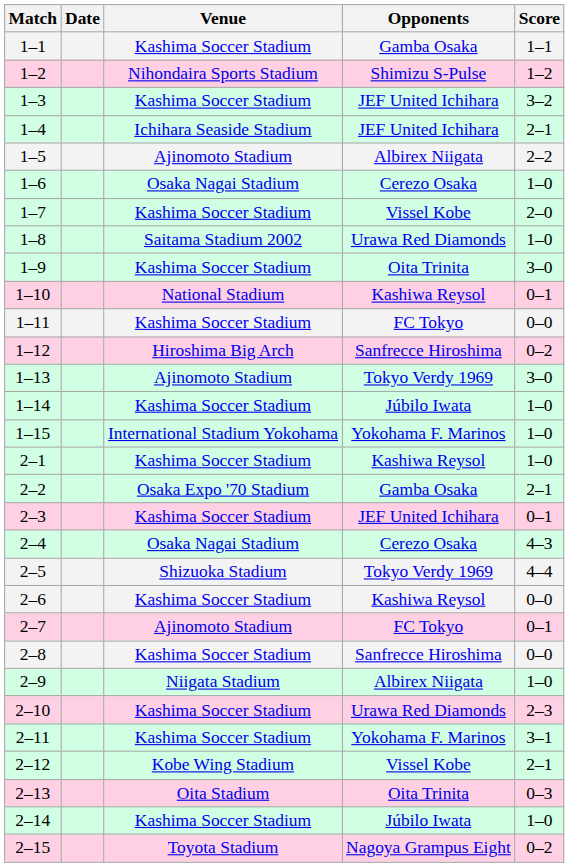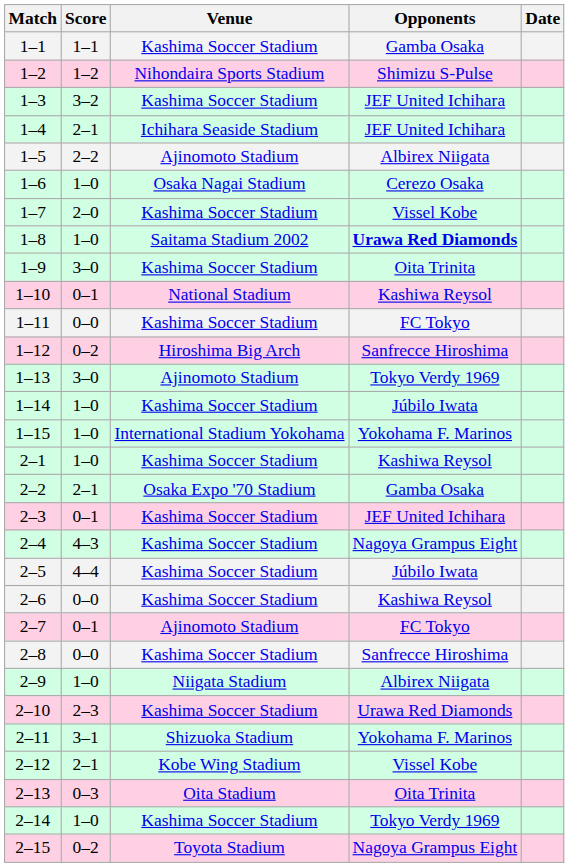 <table class="wikitable" style="text-align:center;">
 <tr>
 <th>Match</th>
-<th>Date</th>
+<th>Score</th>
 <th>Venue</th>
 <th>Opponents</th>
-<th>Score</th>
+<th>Date</th>
 </tr>
 <tr bgcolor="#f3f3f3">
 <td>1–1</td>
-<td></td>
+<td>1–1</td>
 <td><a href='#'>Kashima Soccer Stadium</a></td>
 <td><a href='#'>Gamba Osaka</a></td>
-<td>1–1</td>
+<td></td>
 </tr>
 <tr bgcolor="#ffd0e3">
 <td>1–2</td>
-<td></td>
+<td>1–2</td>
 <td><a href='#'>Nihondaira Sports Stadium</a></td>
 <td><a href='#'>Shimizu S-Pulse</a></td>
-<td>1–2</td>
+<td></td>
 </tr>
 <tr bgcolor="#d0ffe3">
 <td>1–3</td>
-<td></td>
+<td>3–2</td>
 <td><a href='#'>Kashima Soccer Stadium</a></td>
 <td><a href='#'>JEF United Ichihara</a></td>
-<td>3–2</td>
+<td></td>
 </tr>
 <tr bgcolor="#d0ffe3">
 <td>1–4</td>
-<td></td>
+<td>2–1</td>
 <td><a href='#'>Ichihara Seaside Stadium</a></td>
 <td><a href='#'>JEF United Ichihara</a></td>
-<td>2–1</td>
+<td></td>
 </tr>
 <tr bgcolor="#f3f3f3">
 <td>1–5</td>
-<td></td>
+<td>2–2</td>
 <td><a href='#'>Ajinomoto Stadium</a></td>
 <td><a href='#'>Albirex Niigata</a></td>
-<td>2–2</td>
+<td></td>
 </tr>
 <tr bgcolor="#d0ffe3">
 <td>1–6</td>
-<td></td>
+<td>1–0</td>
 <td><a href='#'>Osaka Nagai Stadium</a></td>
 <td><a href='#'>Cerezo Osaka</a></td>
-<td>1–0</td>
+<td></td>
 </tr>
 <tr bgcolor="#d0ffe3">
 <td>1–7</td>
-<td></td>
+<td>2–0</td>
 <td><a href='#'>Kashima Soccer Stadium</a></td>
 <td><a href='#'>Vissel Kobe</a></td>
-<td>2–0</td>
+<td></td>
 </tr>
 <tr bgcolor="#d0ffe3">
 <td>1–8</td>
+<td>1–0</td>
+<td><a href='#'>Saitama Stadium 2002</a></td>
+<td><strong><a href='#'>Urawa Red Diamonds</a></strong></td>
 <td></td>
-<td><a href='#'>Saitama Stadium 2002</a></td>
-<td><a href='#'>Urawa Red Diamonds</a></td>
-<td>1–0</td>
 </tr>
 <tr bgcolor="#d0ffe3">
 <td>1–9</td>
-<td></td>
+<td>3–0</td>
 <td><a href='#'>Kashima Soccer Stadium</a></td>
 <td><a href='#'>Oita Trinita</a></td>
-<td>3–0</td>
+<td></td>
 </tr>
 <tr bgcolor="#ffd0e3">
 <td>1–10</td>
-<td></td>
+<td>0–1</td>
 <td><a href='#'>National Stadium</a></td>
 <td><a href='#'>Kashiwa Reysol</a></td>
-<td>0–1</td>
+<td></td>
 </tr>
 <tr bgcolor="#f3f3f3">
 <td>1–11</td>
-<td></td>
+<td>0–0</td>
 <td><a href='#'>Kashima Soccer Stadium</a></td>
 <td><a href='#'>FC Tokyo</a></td>
-<td>0–0</td>
+<td></td>
 </tr>
 <tr bgcolor="#ffd0e3">
 <td>1–12</td>
-<td></td>
+<td>0–2</td>
 <td><a href='#'>Hiroshima Big Arch</a></td>
 <td><a href='#'>Sanfrecce Hiroshima</a></td>
-<td>0–2</td>
+<td></td>
 </tr>
 <tr bgcolor="#d0ffe3">
 <td>1–13</td>
-<td></td>
+<td>3–0</td>
 <td><a href='#'>Ajinomoto Stadium</a></td>
 <td><a href='#'>Tokyo Verdy 1969</a></td>
-<td>3–0</td>
+<td></td>
 </tr>
 <tr bgcolor="#d0ffe3">
 <td>1–14</td>
-<td></td>
+<td>1–0</td>
 <td><a href='#'>Kashima Soccer Stadium</a></td>
 <td><a href='#'>Júbilo Iwata</a></td>
-<td>1–0</td>
+<td></td>
 </tr>
 <tr bgcolor="#d0ffe3">
 <td>1–15</td>
-<td></td>
+<td>1–0</td>
 <td><a href='#'>International Stadium Yokohama</a></td>
 <td><a href='#'>Yokohama F. Marinos</a></td>
-<td>1–0</td>
+<td></td>
 </tr>
 <tr bgcolor="#d0ffe3">
 <td>2–1</td>
-<td></td>
+<td>1–0</td>
 <td><a href='#'>Kashima Soccer Stadium</a></td>
 <td><a href='#'>Kashiwa Reysol</a></td>
-<td>1–0</td>
+<td></td>
 </tr>
 <tr bgcolor="#d0ffe3">
 <td>2–2</td>
-<td></td>
+<td>2–1</td>
 <td><a href='#'>Osaka Expo '70 Stadium</a></td>
 <td><a href='#'>Gamba Osaka</a></td>
-<td>2–1</td>
+<td></td>
 </tr>
 <tr bgcolor="#ffd0e3">
 <td>2–3</td>
-<td></td>
+<td>0–1</td>
 <td><a href='#'>Kashima Soccer Stadium</a></td>
 <td><a href='#'>JEF United Ichihara</a></td>
-<td>0–1</td>
+<td></td>
 </tr>
 <tr bgcolor="#d0ffe3">
 <td>2–4</td>
+<td>4–3</td>
+<td><a href='#'>Kashima Soccer Stadium</a></td>
+<td><a href='#'>Nagoya Grampus Eight</a></td>
 <td></td>
-<td><a href='#'>Osaka Nagai Stadium</a></td>
-<td><a href='#'>Cerezo Osaka</a></td>
-<td>4–3</td>
 </tr>
 <tr bgcolor="#f3f3f3">
 <td>2–5</td>
+<td>4–4</td>
+<td><a href='#'>Kashima Soccer Stadium</a></td>
+<td><a href='#'>Júbilo Iwata</a></td>
 <td></td>
-<td><a href='#'>Shizuoka Stadium</a></td>
-<td><a href='#'>Tokyo Verdy 1969</a></td>
-<td>4–4</td>
 </tr>
 <tr bgcolor="#f3f3f3">
 <td>2–6</td>
-<td></td>
+<td>0–0</td>
 <td><a href='#'>Kashima Soccer Stadium</a></td>
 <td><a href='#'>Kashiwa Reysol</a></td>
-<td>0–0</td>
+<td></td>
 </tr>
 <tr bgcolor="#ffd0e3">
 <td>2–7</td>
-<td></td>
+<td>0–1</td>
 <td><a href='#'>Ajinomoto Stadium</a></td>
 <td><a href='#'>FC Tokyo</a></td>
-<td>0–1</td>
+<td></td>
 </tr>
 <tr bgcolor="#f3f3f3">
 <td>2–8</td>
-<td></td>
+<td>0–0</td>
 <td><a href='#'>Kashima Soccer Stadium</a></td>
 <td><a href='#'>Sanfrecce Hiroshima</a></td>
-<td>0–0</td>
+<td></td>
 </tr>
 <tr bgcolor="#d0ffe3">
 <td>2–9</td>
-<td></td>
+<td>1–0</td>
 <td><a href='#'>Niigata Stadium</a></td>
 <td><a href='#'>Albirex Niigata</a></td>
-<td>1–0</td>
+<td></td>
 </tr>
 <tr bgcolor="#ffd0e3">
 <td>2–10</td>
-<td></td>
+<td>2–3</td>
 <td><a href='#'>Kashima Soccer Stadium</a></td>
 <td><a href='#'>Urawa Red Diamonds</a></td>
-<td>2–3</td>
+<td></td>
 </tr>
 <tr bgcolor="#d0ffe3">
 <td>2–11</td>
+<td>3–1</td>
+<td><a href='#'>Shizuoka Stadium</a></td>
+<td><a href='#'>Yokohama F. Marinos</a></td>
 <td></td>
-<td><a href='#'>Kashima Soccer Stadium</a></td>
-<td><a href='#'>Yokohama F. Marinos</a></td>
-<td>3–1</td>
 </tr>
 <tr bgcolor="#d0ffe3">
 <td>2–12</td>
-<td></td>
+<td>2–1</td>
 <td><a href='#'>Kobe Wing Stadium</a></td>
 <td><a href='#'>Vissel Kobe</a></td>
-<td>2–1</td>
+<td></td>
 </tr>
 <tr bgcolor="#ffd0e3">
 <td>2–13</td>
-<td></td>
+<td>0–3</td>
 <td><a href='#'>Oita Stadium</a></td>
 <td><a href='#'>Oita Trinita</a></td>
-<td>0–3</td>
+<td></td>
 </tr>
 <tr bgcolor="#d0ffe3">
 <td>2–14</td>
+<td>1–0</td>
+<td><a href='#'>Kashima Soccer Stadium</a></td>
+<td><a href='#'>Tokyo Verdy 1969</a></td>
 <td></td>
-<td><a href='#'>Kashima Soccer Stadium</a></td>
-<td><a href='#'>Júbilo Iwata</a></td>
-<td>1–0</td>
 </tr>
 <tr bgcolor="#ffd0e3">
 <td>2–15</td>
-<td></td>
+<td>0–2</td>
 <td><a href='#'>Toyota Stadium</a></td>
 <td><a href='#'>Nagoya Grampus Eight</a></td>
-<td>0–2</td>
+<td></td>
 </tr>
 </table>
